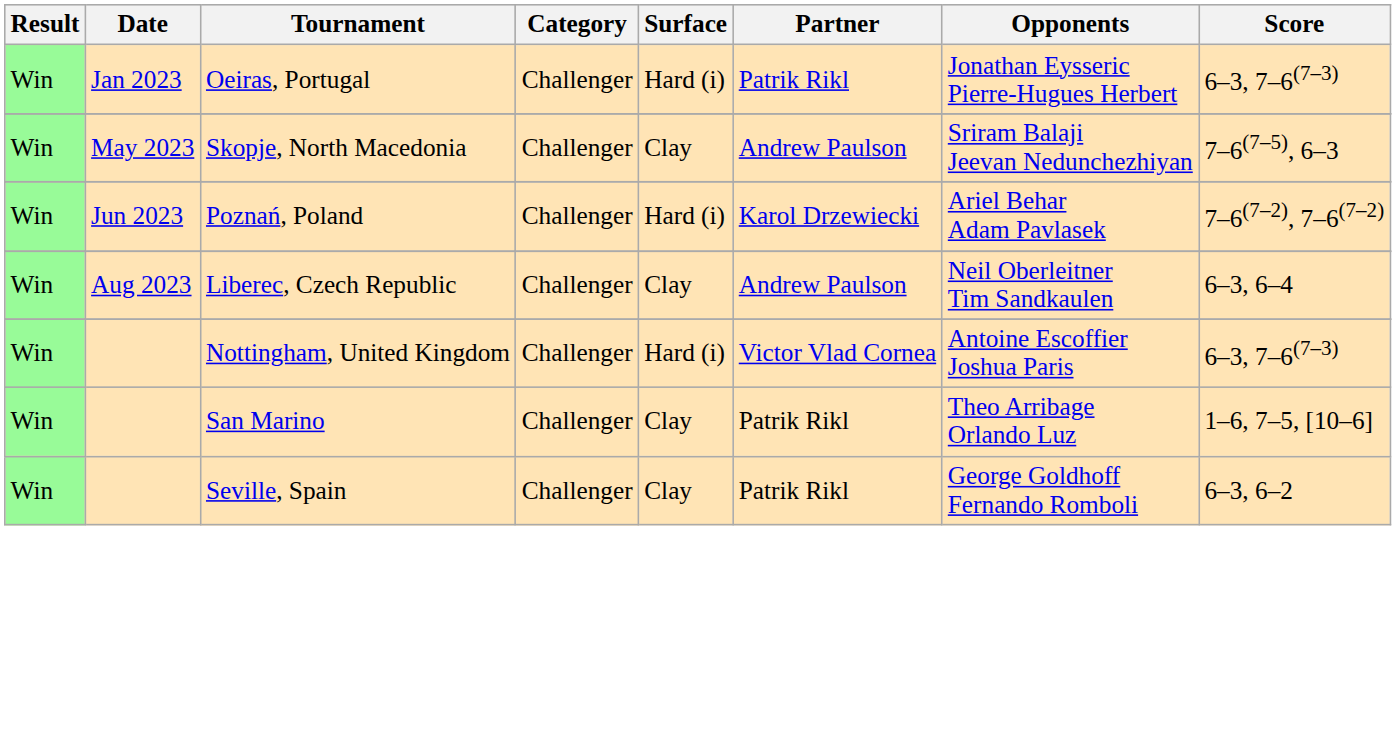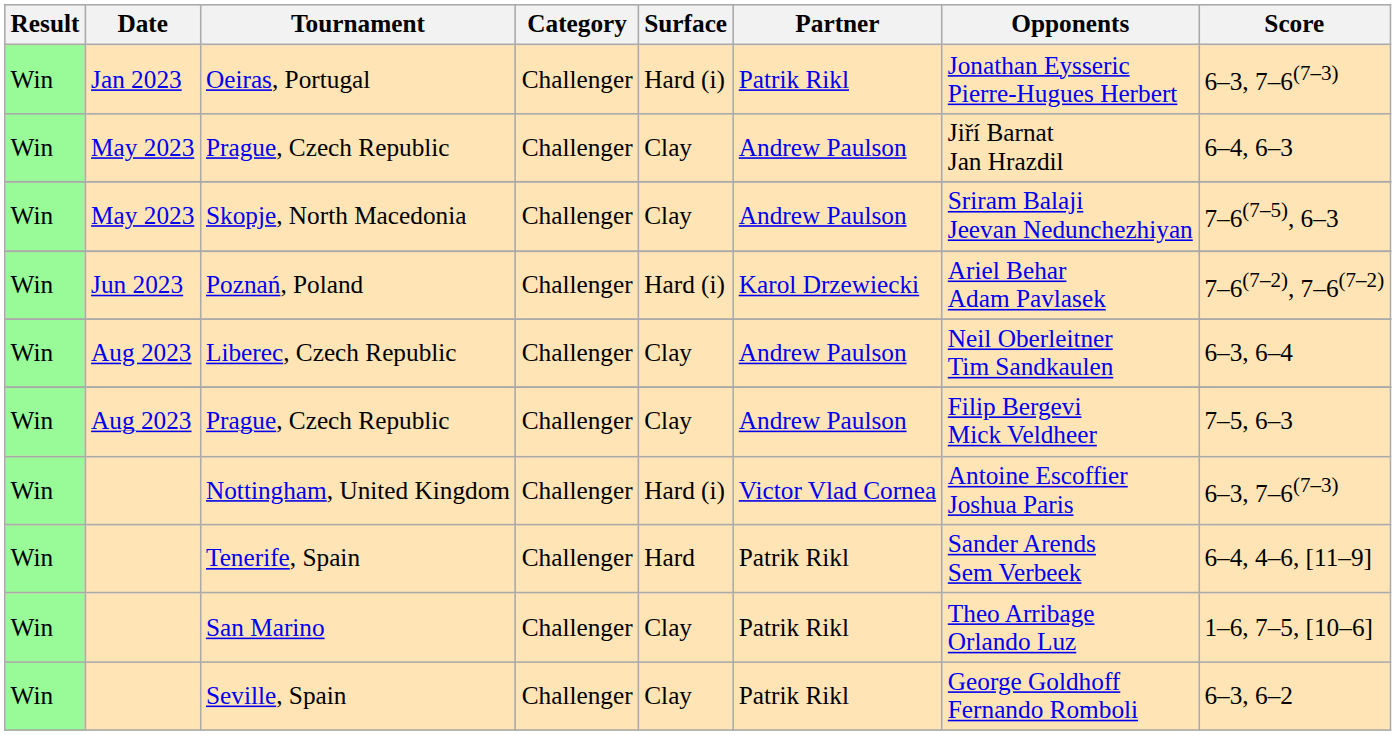 <table class=wikitable>
 <tr>
 <th>Result</th>
 <th>Date</th>
 <th>Tournament</th>
 <th>Category</th>
 <th>Surface</th>
 <th>Partner</th>
 <th>Opponents</th>
 <th>Score</th>
 </tr>
 <tr bgcolor=moccasin>
 <td style="background:#98FB98">Win</td>
 <td><a href='#'>Jan 2023</a></td>
 <td><a href='#'>Oeiras</a>, Portugal</td>
 <td>Challenger</td>
 <td>Hard (i)</td>
 <td> <a href='#'>Patrik Rikl</a></td>
 <td> <a href='#'>Jonathan Eysseric</a><br> <a href='#'>Pierre-Hugues Herbert</a></td>
 <td>6–3, 7–6<sup>(7–3)</sup></td>
+</tr>
+<tr bgcolor=moccasin>
+<td style="background:#98FB98">Win</td>
+<td><a href='#'>May 2023</a></td>
+<td><a href='#'>Prague</a>, Czech Republic</td>
+<td>Challenger</td>
+<td>Clay</td>
+<td> <a href='#'>Andrew Paulson</a></td>
+<td> Jiří Barnat<br> Jan Hrazdil</td>
+<td>6–4, 6–3</td>
 </tr>
 <tr>
 </tr>
 <tr bgcolor=moccasin>
 <td style="background:#98FB98">Win</td>
 <td><a href='#'>May 2023</a></td>
 <td><a href='#'>Skopje</a>, North Macedonia</td>
 <td>Challenger</td>
 <td>Clay</td>
 <td> <a href='#'>Andrew Paulson</a></td>
 <td> <a href='#'>Sriram Balaji</a><br> <a href='#'>Jeevan Nedunchezhiyan</a></td>
 <td>7–6<sup>(7–5)</sup>, 6–3</td>
 </tr>
 <tr>
 </tr>
 <tr bgcolor=moccasin>
 <td style="background:#98FB98">Win</td>
 <td><a href='#'>Jun 2023</a></td>
 <td><a href='#'>Poznań</a>, Poland</td>
 <td>Challenger</td>
 <td>Hard (i)</td>
 <td> <a href='#'>Karol Drzewiecki</a></td>
 <td> <a href='#'>Ariel Behar</a><br> <a href='#'>Adam Pavlasek</a></td>
 <td>7–6<sup>(7–2)</sup>, 7–6<sup>(7–2)</sup></td>
 </tr>
 <tr>
 </tr>
 <tr bgcolor=moccasin>
 <td style="background:#98FB98">Win</td>
 <td><a href='#'>Aug 2023</a></td>
 <td><a href='#'>Liberec</a>, Czech Republic</td>
 <td>Challenger</td>
 <td>Clay</td>
 <td> <a href='#'>Andrew Paulson</a></td>
 <td> <a href='#'>Neil Oberleitner</a><br> <a href='#'>Tim Sandkaulen</a></td>
 <td>6–3, 6–4</td>
 </tr>
 <tr>
 </tr>
 <tr bgcolor=moccasin>
+<td style="background:#98FB98">Win</td>
+<td><a href='#'>Aug 2023</a></td>
+<td><a href='#'>Prague</a>, Czech Republic</td>
+<td>Challenger</td>
+<td>Clay</td>
+<td> <a href='#'>Andrew Paulson</a></td>
+<td> <a href='#'>Filip Bergevi</a><br> <a href='#'>Mick Veldheer</a></td>
+<td>7–5, 6–3</td>
+</tr>
+<tr bgcolor=moccasin>
 <td style="background:#98fb98;">Win</td>
 <td></td>
 <td style="background:moccasin;"><a href='#'>Nottingham</a>, United Kingdom</td>
 <td style="background:moccasin;">Challenger</td>
 <td>Hard (i)</td>
 <td> <a href='#'>Victor Vlad Cornea</a></td>
 <td> <a href='#'>Antoine Escoffier</a> <br>  <a href='#'>Joshua Paris</a></td>
 <td>6–3, 7–6<sup>(7–3)</sup></td>
+</tr>
+<tr bgcolor=moccasin>
+<td style="background:#98fb98;">Win</td>
+<td></td>
+<td style="background:moccasin;"><a href='#'>Tenerife</a>, Spain</td>
+<td style="background:moccasin;">Challenger</td>
+<td>Hard</td>
+<td> Patrik Rikl</td>
+<td> <a href='#'>Sander Arends</a> <br>  <a href='#'>Sem Verbeek</a></td>
+<td>6–4, 4–6, [11–9]</td>
 </tr>
 <tr bgcolor=moccasin>
 <td style="background:#98fb98;">Win</td>
 <td></td>
 <td style="background:moccasin;"><a href='#'>San Marino</a></td>
 <td style="background:moccasin;">Challenger</td>
 <td>Clay</td>
 <td> Patrik Rikl</td>
 <td> <a href='#'>Theo Arribage</a> <br>  <a href='#'>Orlando Luz</a></td>
 <td>1–6, 7–5, [10–6]</td>
 </tr>
 <tr bgcolor=moccasin>
 <td style="background:#98fb98;">Win</td>
 <td></td>
 <td style="background:moccasin;"><a href='#'>Seville</a>, Spain</td>
 <td style="background:moccasin;">Challenger</td>
 <td>Clay</td>
 <td> Patrik Rikl</td>
 <td> <a href='#'>George Goldhoff</a> <br>  <a href='#'>Fernando Romboli</a></td>
 <td>6–3, 6–2</td>
 </tr>
 </table>
